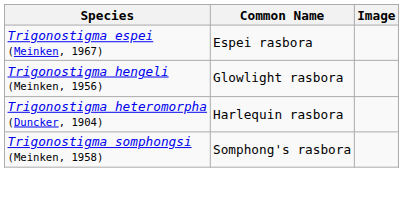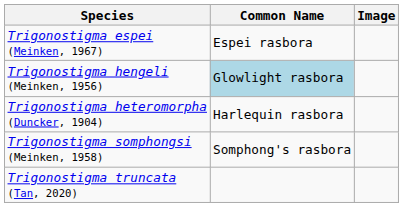 <table class="wikitable">
 <tr>
 <th>Species</th>
 <th>Common Name</th>
 <th>Image</th>
 </tr>
 <tr>
 <td><em><a href='#'>Trigonostigma espei</a></em><br><small>(<a href='#'>Meinken</a>, 1967)</small></td>
 <td>Espei rasbora</td>
 <td></td>
 </tr>
 <tr>
 <td><em><a href='#'>Trigonostigma hengeli</a></em><br><small>(Meinken, 1956)</small></td>
-<td>Glowlight rasbora</td>
+<td style="background: lightblue;">Glowlight rasbora</td>
 <td></td>
 </tr>
 <tr>
 <td><em><a href='#'>Trigonostigma heteromorpha</a></em><br><small>(<a href='#'>Duncker</a>, 1904)</small></td>
 <td>Harlequin rasbora</td>
 <td></td>
 </tr>
 <tr>
 <td><em><a href='#'>Trigonostigma somphongsi</a></em><br><small>(Meinken, 1958)</small></td>
 <td>Somphong's rasbora</td>
 <td></td>
 </tr>
+<tr>
+<td><em><a href='#'>Trigonostigma truncata</a></em><br><small>(<a href='#'>Tan</a>, 2020)</small></td>
+<td></td>
+<td></td>
+</tr>
 </table>
